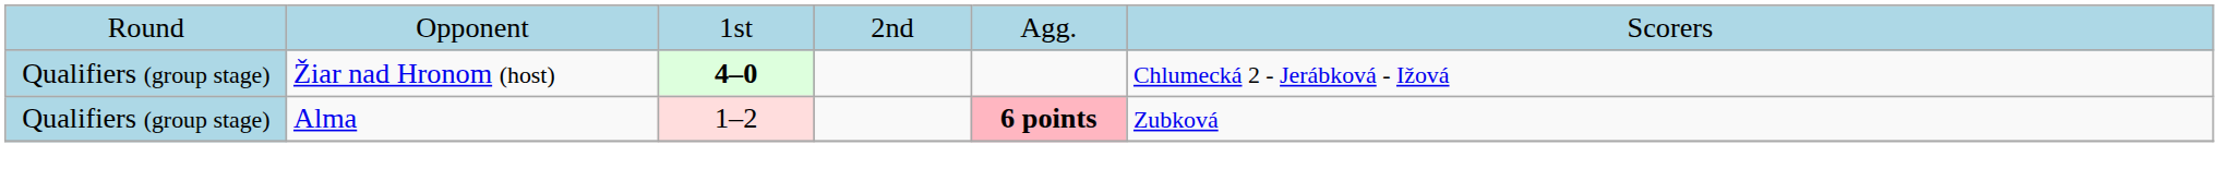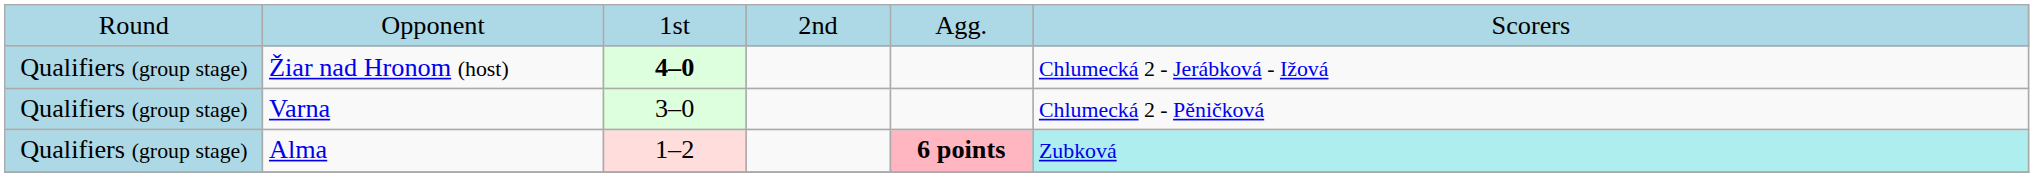 <table class="wikitable" style="text-align:center">
 <tr bgcolor=lightblue>
 <td width=150px>Round</td>
 <td width=200px>Opponent</td>
 <td width=80px>1st</td>
 <td width=80px>2nd</td>
 <td width=80px>Agg.</td>
 <td width=600px>Scorers</td>
 </tr>
 <tr>
 <td bgcolor=lightblue>Qualifiers <small>(group stage)</small></td>
 <td align=left> <a href='#'>Žiar nad Hronom</a> <small>(host)</small></td>
 <td bgcolor="#ddffdd"><strong>4–0</strong></td>
 <td></td>
 <td></td>
 <td align=left><small><a href='#'>Chlumecká</a> 2 - <a href='#'>Jerábková</a> - <a href='#'>Ižová</a></small></td>
 </tr>
 <tr>
 <td bgcolor=lightblue>Qualifiers <small>(group stage)</small></td>
+<td align=left> <a href='#'>Varna</a></td>
+<td bgcolor="#ddffdd">3–0</td>
+<td></td>
+<td></td>
+<td align=left><small><a href='#'>Chlumecká</a> 2 - <a href='#'>Pěničková</a></small></td>
+</tr>
+<tr>
+<td bgcolor=lightblue>Qualifiers <small>(group stage)</small></td>
 <td align=left> <a href='#'>Alma</a></td>
 <td bgcolor="#ffdddd">1–2</td>
 <td></td>
 <td bgcolor=lightpink><strong>6 points</strong></td>
-<td align=left><small><a href='#'>Zubková</a></small></td>
+<td align=left style="background: paleturquoise;"><small><a href='#'>Zubková</a></small></td>
 </tr>
 <tr>
 </tr>
 </table>
